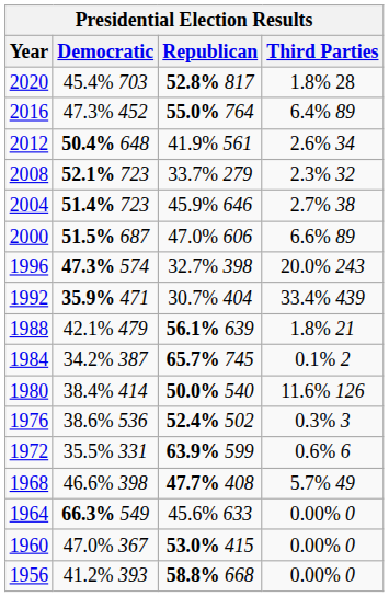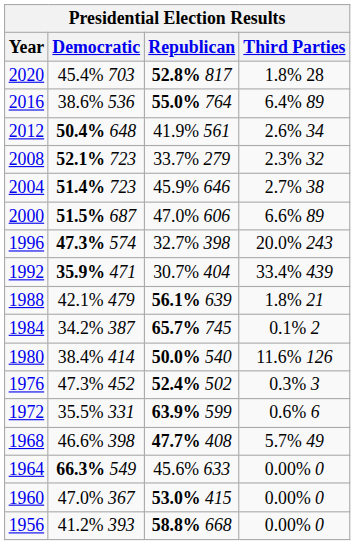 <table class="wikitable">
 <tr>
 <th colspan="4">Presidential Election Results</th>
 </tr>
 <tr>
 <th>Year</th>
 <th><a href='#'>Democratic</a></th>
 <th><a href='#'>Republican</a></th>
 <th><a href='#'>Third Parties</a></th>
 </tr>
 <tr>
 <td align="center" ><a href='#'>2020</a></td>
 <td align="center" >45.4% <em>703</em></td>
 <td align="center" ><strong>52.8%</strong> <em>817</em></td>
 <td align="center" >1.8% 28</td>
 </tr>
 <tr>
 <td align="center" ><a href='#'>2016</a></td>
-<td align="center" >47.3% <em>452</em></td>
+<td align="center" >38.6% <em>536</em></td>
 <td align="center" ><strong>55.0%</strong> <em>764</em></td>
 <td align="center" >6.4% <em>89</em></td>
 </tr>
 <tr>
 <td align="center" ><a href='#'>2012</a></td>
 <td align="center" ><strong>50.4%</strong> <em>648</em></td>
 <td align="center" >41.9% <em>561</em></td>
 <td align="center" >2.6% <em>34</em></td>
 </tr>
 <tr>
 <td align="center" ><a href='#'>2008</a></td>
 <td align="center" ><strong>52.1%</strong> <em>723</em></td>
 <td align="center" >33.7% <em>279</em></td>
 <td align="center" >2.3% <em>32</em></td>
 </tr>
 <tr>
 <td align="center" ><a href='#'>2004</a></td>
 <td align="center" ><strong>51.4%</strong> <em>723</em></td>
 <td align="center" >45.9% <em>646</em></td>
 <td align="center" >2.7% <em>38</em></td>
 </tr>
 <tr>
 <td align="center" ><a href='#'>2000</a></td>
 <td align="center" ><strong>51.5%</strong> <em>687</em></td>
 <td align="center" >47.0% <em>606</em></td>
 <td align="center" >6.6% <em>89</em></td>
 </tr>
 <tr>
 <td align="center" ><a href='#'>1996</a></td>
 <td align="center" ><strong>47.3%</strong> <em>574</em></td>
 <td align="center" >32.7% <em>398</em></td>
 <td align="center" >20.0% <em>243</em></td>
 </tr>
 <tr>
 <td align="center" ><a href='#'>1992</a></td>
 <td align="center" ><strong>35.9%</strong> <em>471</em></td>
 <td align="center" >30.7% <em>404</em></td>
 <td align="center" >33.4% <em>439</em></td>
 </tr>
 <tr>
 <td align="center" ><a href='#'>1988</a></td>
 <td align="center" >42.1% <em>479</em></td>
 <td align="center" ><strong>56.1%</strong> <em>639</em></td>
 <td align="center" >1.8% <em>21</em></td>
 </tr>
 <tr>
 <td align="center" ><a href='#'>1984</a></td>
 <td align="center" >34.2% <em>387</em></td>
 <td align="center" ><strong>65.7%</strong> <em>745</em></td>
 <td align="center" >0.1% <em>2</em></td>
 </tr>
 <tr>
 <td align="center" ><a href='#'>1980</a></td>
 <td align="center" >38.4% <em>414</em></td>
 <td align="center" ><strong>50.0%</strong> <em>540</em></td>
 <td align="center" >11.6% <em>126</em></td>
 </tr>
 <tr>
 <td align="center" ><a href='#'>1976</a></td>
-<td align="center" >38.6% <em>536</em></td>
+<td align="center" >47.3% <em>452</em></td>
 <td align="center" ><strong>52.4%</strong> <em>502</em></td>
 <td align="center" >0.3% <em>3</em></td>
 </tr>
 <tr>
 <td align="center" ><a href='#'>1972</a></td>
 <td align="center" >35.5% <em>331</em></td>
 <td align="center" ><strong>63.9%</strong> <em>599</em></td>
 <td align="center" >0.6% <em>6</em></td>
 </tr>
 <tr>
 <td align="center" ><a href='#'>1968</a></td>
 <td align="center" >46.6% <em>398</em></td>
 <td align="center" ><strong>47.7%</strong> <em>408</em></td>
 <td align="center" >5.7% <em>49</em></td>
 </tr>
 <tr>
 <td align="center" ><a href='#'>1964</a></td>
 <td align="center" ><strong>66.3%</strong> <em>549</em></td>
 <td align="center" >45.6% <em>633</em></td>
 <td align="center" >0.00% <em>0</em></td>
 </tr>
 <tr>
 <td align="center" ><a href='#'>1960</a></td>
 <td align="center" >47.0% <em>367</em></td>
 <td align="center" ><strong>53.0%</strong> <em>415</em></td>
 <td align="center" >0.00% <em>0</em></td>
 </tr>
 <tr>
 <td align="center" ><a href='#'>1956</a></td>
 <td align="center" >41.2% <em>393</em></td>
 <td align="center" ><strong>58.8%</strong> <em>668</em></td>
 <td align="center" >0.00% <em>0</em></td>
 </tr>
 </table>
